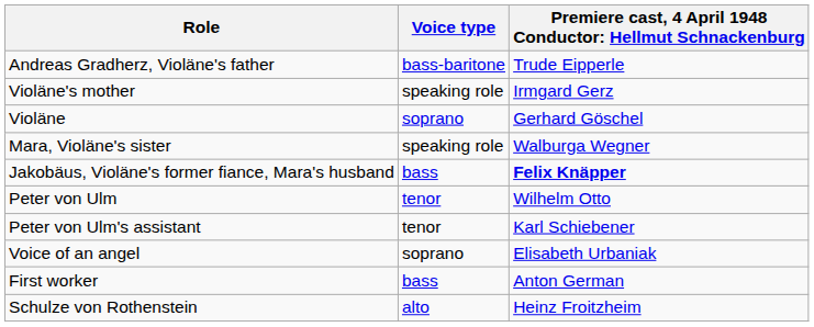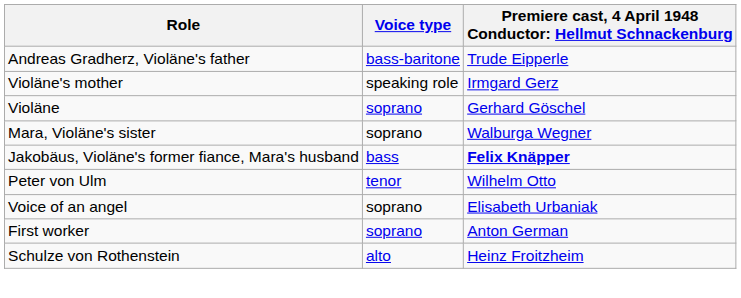 <table class="wikitable">
 <tr>
 <th>Role</th>
 <th><a href='#'>Voice type</a></th>
 <th>Premiere cast, 4 April 1948<br>Conductor: <a href='#'>Hellmut Schnackenburg</a></th>
 </tr>
 <tr>
 <td>Andreas Gradherz, Violäne's father</td>
 <td><a href='#'>bass-baritone</a></td>
 <td><a href='#'>Trude Eipperle</a></td>
 </tr>
 <tr>
 <td>Violäne's mother</td>
 <td>speaking role</td>
 <td><a href='#'>Irmgard Gerz</a></td>
 </tr>
 <tr>
 <td>Violäne</td>
 <td><a href='#'>soprano</a></td>
 <td><a href='#'>Gerhard Göschel</a></td>
 </tr>
 <tr>
 <td>Mara, Violäne's sister</td>
-<td>speaking role</td>
+<td>soprano</td>
 <td><a href='#'>Walburga Wegner</a></td>
 </tr>
 <tr>
 <td>Jakobäus, Violäne's former fiance, Mara's husband</td>
 <td><a href='#'>bass</a></td>
 <td><strong><a href='#'>Felix Knäpper</a></strong></td>
 </tr>
 <tr>
 <td>Peter von Ulm</td>
 <td><a href='#'>tenor</a></td>
 <td><a href='#'>Wilhelm Otto</a></td>
 </tr>
 <tr>
-<td>Peter von Ulm's assistant</td>
-<td>tenor</td>
-<td><a href='#'>Karl Schiebener</a></td>
-</tr>
-<tr>
 <td>Voice of an angel</td>
 <td>soprano</td>
 <td><a href='#'>Elisabeth Urbaniak</a></td>
 </tr>
 <tr>
 <td>First worker</td>
-<td><a href='#'>bass</a></td>
+<td><a href='#'>soprano</a></td>
 <td><a href='#'>Anton German</a></td>
 </tr>
 <tr>
 <td>Schulze von Rothenstein</td>
 <td><a href='#'>alto</a></td>
 <td><a href='#'>Heinz Froitzheim</a></td>
 </tr>
 </table>
